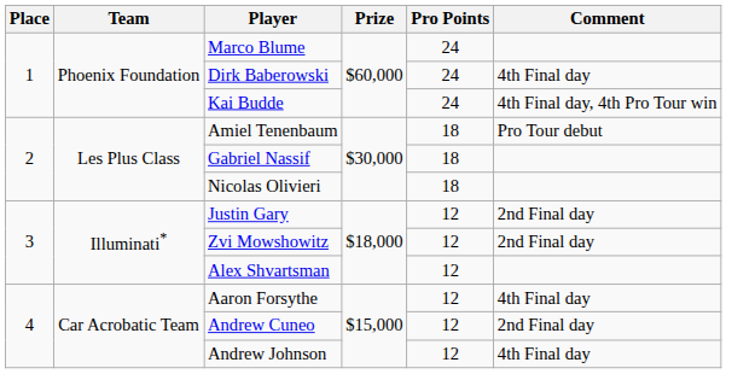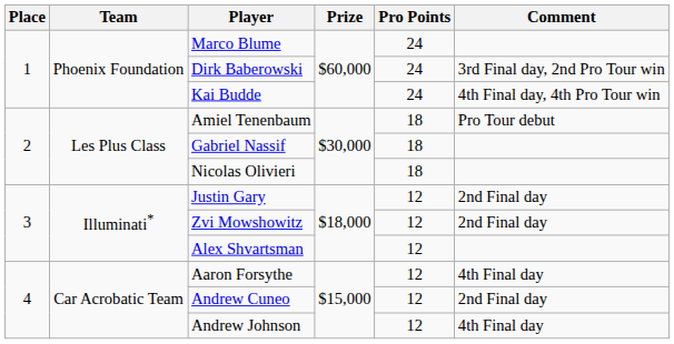 <table class="wikitable">
 <tr>
 <th>Place</th>
 <th>Team</th>
 <th>Player</th>
 <th>Prize</th>
 <th>Pro Points</th>
 <th>Comment</th>
 </tr>
 <tr>
 <td align=center rowspan=3>1</td>
 <td align=center rowspan=3>Phoenix Foundation</td>
 <td> <a href='#'>Marco Blume</a></td>
 <td align=center rowspan=3>$60,000</td>
 <td align=center>24</td>
 <td></td>
 </tr>
 <tr>
 <td> <a href='#'>Dirk Baberowski</a></td>
 <td align=center>24</td>
-<td>4th Final day</td>
+<td>3rd Final day, 2nd Pro Tour win</td>
 </tr>
 <tr>
 <td> <a href='#'>Kai Budde</a></td>
 <td align=center>24</td>
 <td>4th Final day, 4th Pro Tour win</td>
 </tr>
 <tr>
 <td align=center rowspan=3>2</td>
 <td align=center rowspan=3>Les Plus Class</td>
 <td> Amiel Tenenbaum</td>
 <td align=center rowspan=3>$30,000</td>
 <td align=center>18</td>
 <td>Pro Tour debut</td>
 </tr>
 <tr>
 <td> <a href='#'>Gabriel Nassif</a></td>
 <td align=center>18</td>
 <td></td>
 </tr>
 <tr>
 <td> Nicolas Olivieri</td>
 <td align=center>18</td>
 <td></td>
 </tr>
 <tr>
 <td align=center rowspan=3>3</td>
 <td align=center rowspan=3>Illuminati<sup>*</sup></td>
 <td> <a href='#'>Justin Gary</a></td>
 <td align=center rowspan=3>$18,000</td>
 <td align=center>12</td>
 <td>2nd Final day</td>
 </tr>
 <tr>
 <td> <a href='#'>Zvi Mowshowitz</a></td>
 <td align=center>12</td>
 <td>2nd Final day</td>
 </tr>
 <tr>
 <td> <a href='#'>Alex Shvartsman</a></td>
 <td align=center>12</td>
 <td></td>
 </tr>
 <tr>
 <td align=center rowspan=3>4</td>
 <td align=center rowspan=3>Car Acrobatic Team</td>
 <td> Aaron Forsythe</td>
 <td align=center rowspan=3>$15,000</td>
 <td align=center>12</td>
 <td>4th Final day</td>
 </tr>
 <tr>
 <td> <a href='#'>Andrew Cuneo</a></td>
 <td align=center>12</td>
 <td>2nd Final day</td>
 </tr>
 <tr>
 <td> Andrew Johnson</td>
 <td align=center>12</td>
 <td>4th Final day</td>
 </tr>
 </table>
